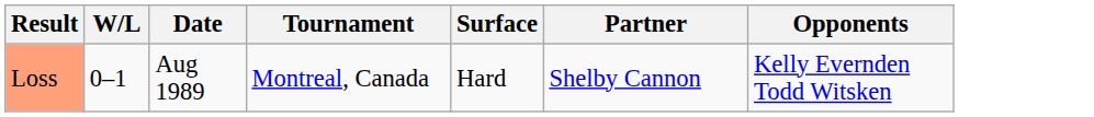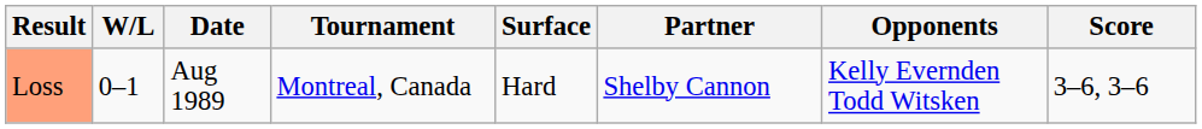 <table class="sortable wikitable">
 <tr>
 <th style="width:35px">Result</th>
 <th style="width:35px" class="unsortable">W/L</th>
 <th style="width:55px">Date</th>
 <th style="width:125px">Tournament</th>
 <th style="width:50px">Surface</th>
 <th style="width:125px">Partner</th>
 <th style="width:125px">Opponents</th>
+<th style="width:80px" class="unsortable">Score</th>
 </tr>
 <tr>
 <td style="background:#ffa07a;">Loss</td>
 <td>0–1</td>
 <td>Aug 1989</td>
 <td><a href='#'>Montreal</a>, Canada</td>
 <td>Hard</td>
 <td> <a href='#'>Shelby Cannon</a></td>
 <td> <a href='#'>Kelly Evernden</a><br> <a href='#'>Todd Witsken</a></td>
+<td>3–6, 3–6</td>
 </tr>
 </table>
